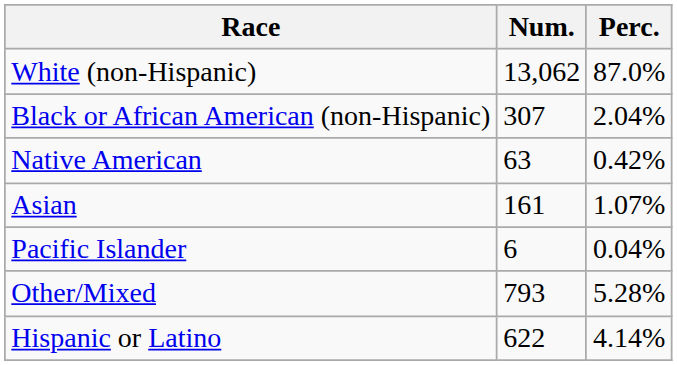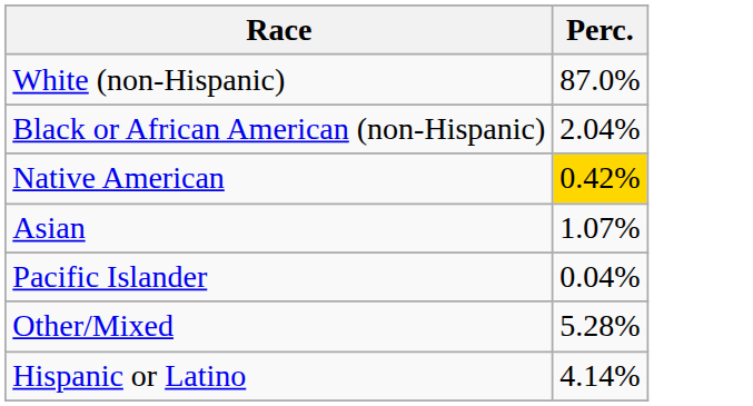 <table class="wikitable">
 <tr>
 <th>Race</th>
-<th>Num.</th>
 <th>Perc.</th>
 </tr>
 <tr>
 <td><a href='#'>White</a> (non-Hispanic)</td>
-<td>13,062</td>
 <td>87.0%</td>
 </tr>
 <tr>
 <td><a href='#'>Black or African American</a> (non-Hispanic)</td>
-<td>307</td>
 <td>2.04%</td>
 </tr>
 <tr>
 <td><a href='#'>Native American</a></td>
-<td>63</td>
-<td>0.42%</td>
+<td style="background: gold;">0.42%</td>
 </tr>
 <tr>
 <td><a href='#'>Asian</a></td>
-<td>161</td>
 <td>1.07%</td>
 </tr>
 <tr>
 <td><a href='#'>Pacific Islander</a></td>
-<td>6</td>
 <td>0.04%</td>
 </tr>
 <tr>
 <td><a href='#'>Other/Mixed</a></td>
-<td>793</td>
 <td>5.28%</td>
 </tr>
 <tr>
 <td><a href='#'>Hispanic</a> or <a href='#'>Latino</a></td>
-<td>622</td>
 <td>4.14%</td>
 </tr>
 </table>
